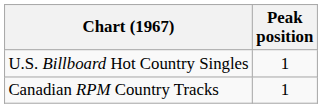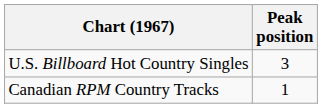 <table class="wikitable sortable">
 <tr>
 <th align="left">Chart (1967)</th>
 <th align="center">Peak<br>position</th>
 </tr>
 <tr>
 <td align="left">U.S. <em>Billboard</em> Hot Country Singles</td>
-<td align="center">1</td>
+<td align="center">3</td>
 </tr>
 <tr>
 <td align="left">Canadian <em>RPM</em> Country Tracks</td>
 <td align="center">1</td>
 </tr>
 </table>
